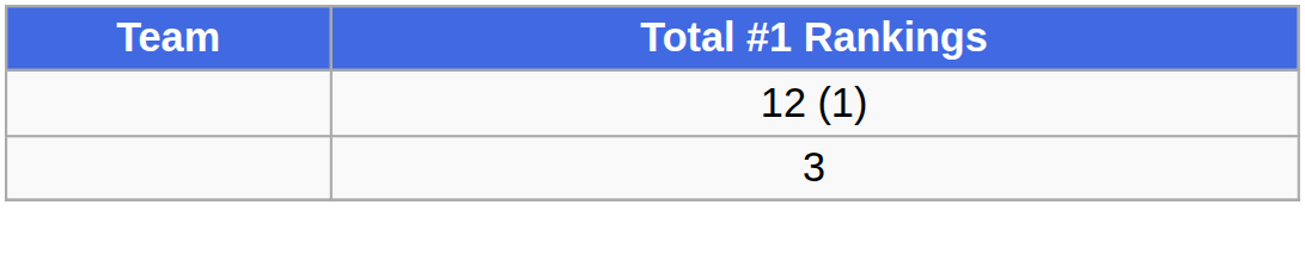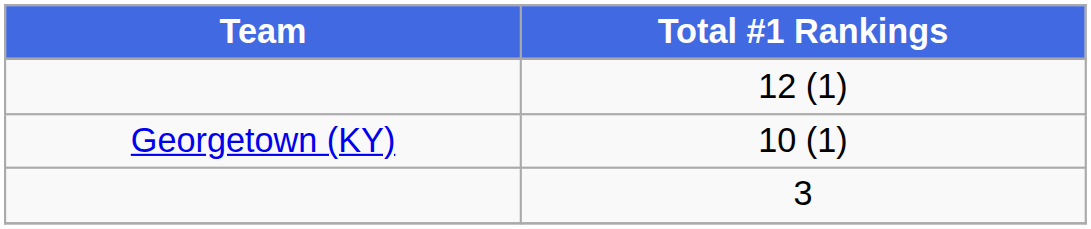 <table class="wikitable" style="width:40%;">
 <tr>
 <th style="background:#4169E1; color:white;">Team</th>
 <th style="background:#4169E1; color:white;">Total #1 Rankings</th>
 </tr>
 <tr style="text-align:center;">
 <td></td>
 <td>12 (1)</td>
 </tr>
 <tr style="text-align:center;">
+<td><a href='#'>Georgetown (KY)</a></td>
+<td>10 (1)</td>
+</tr>
+<tr style="text-align:center;">
 <td></td>
 <td>3</td>
 </tr>
 <tr style="text-align:center;">
 </tr>
 </table>
